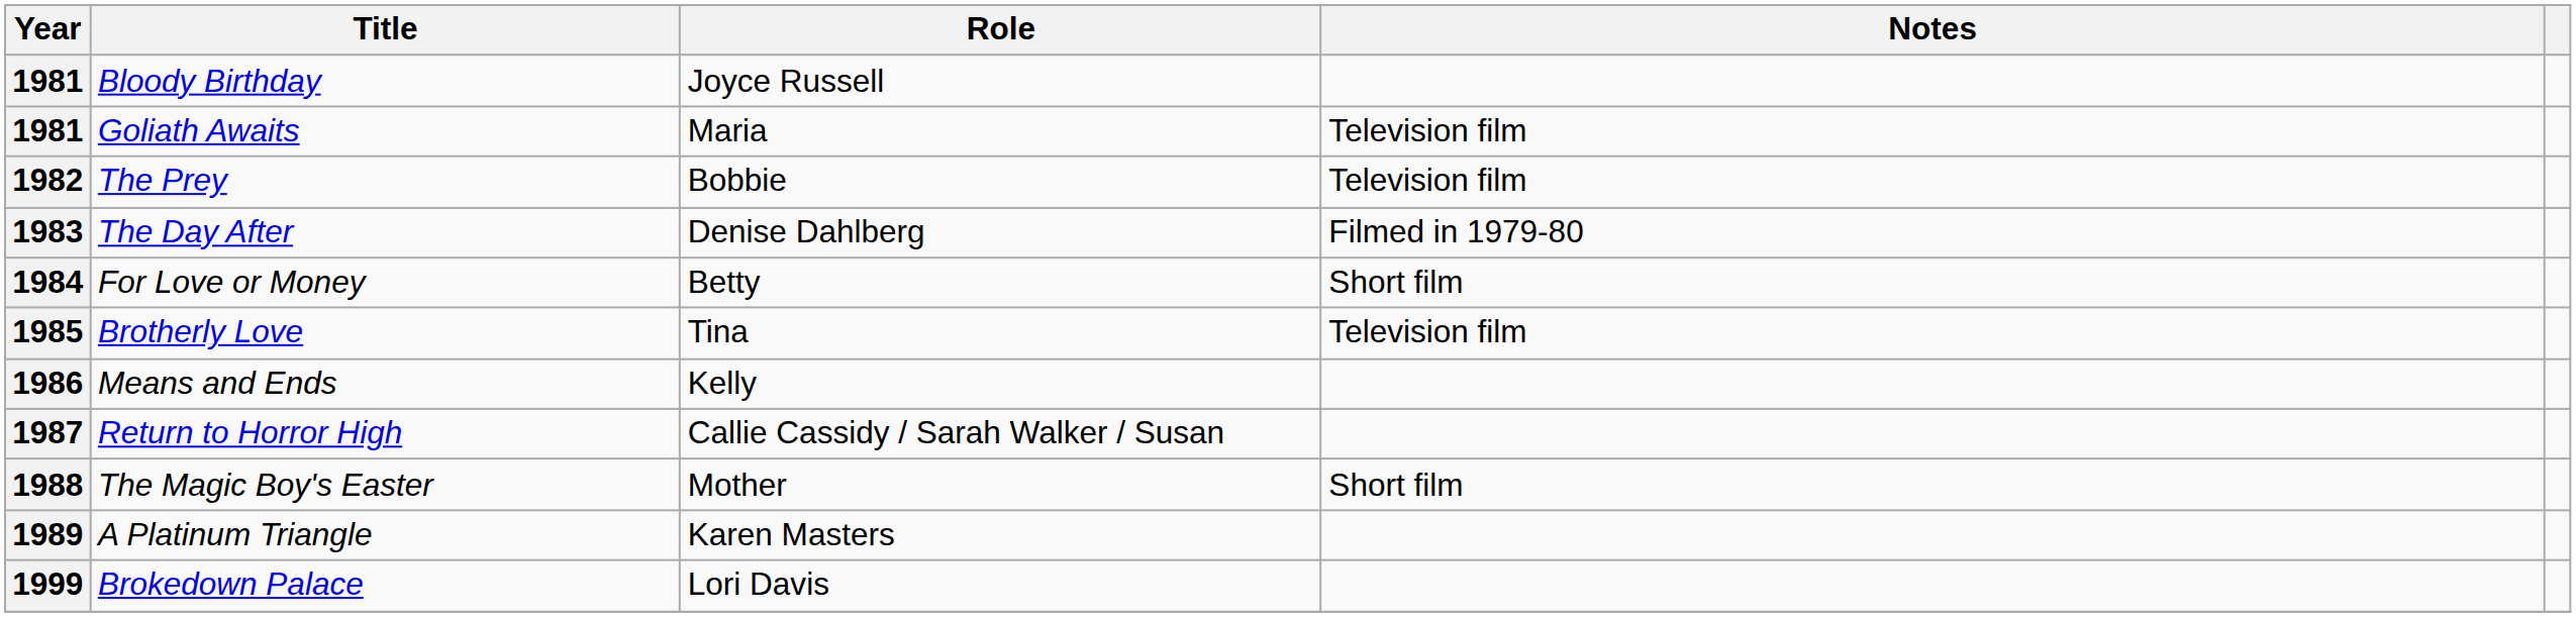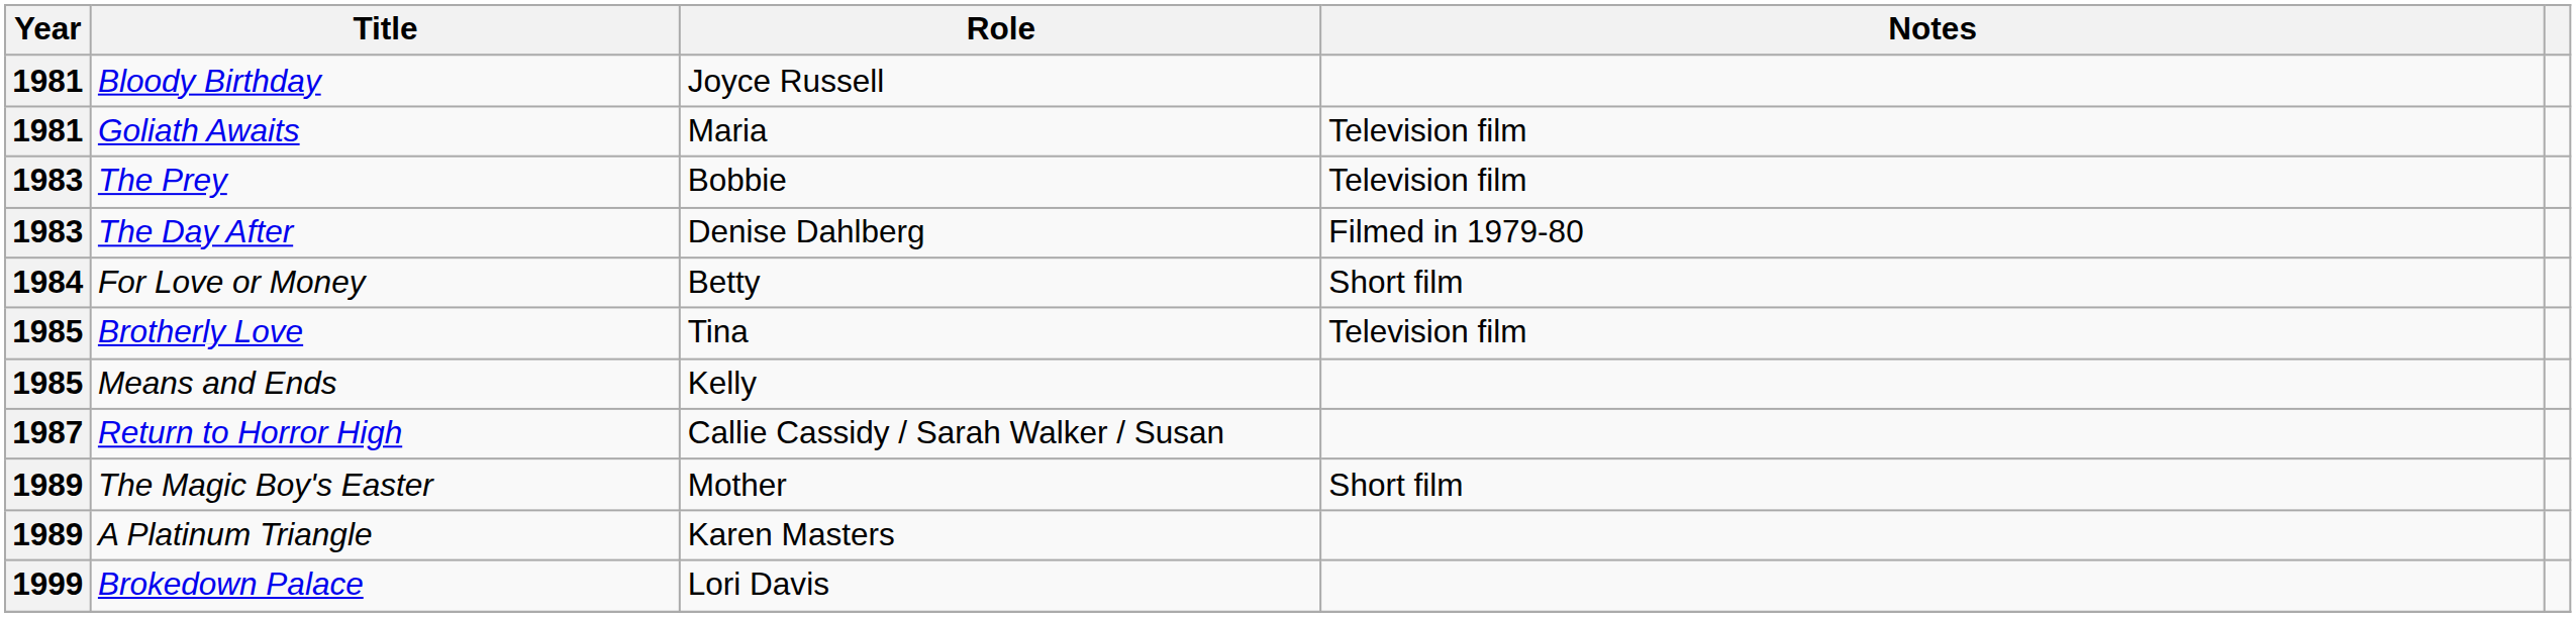 <table class="wikitable plainrowheaders sortable" style="margin-right: 0; width:65%">
 <tr>
 <th style="width:2%">Year</th>
 <th style="width:23%">Title</th>
 <th style="width:25%">Role</th>
 <th>Notes</th>
 <th style="width:1%" class="unsortable"></th>
 </tr>
 <tr>
 <th scope="row">1981</th>
 <td><em><a href='#'>Bloody Birthday</a></em></td>
 <td>Joyce Russell</td>
 <td></td>
 <td style="text-align:center;"></td>
 </tr>
 <tr>
 <th scope="row">1981</th>
 <td><em><a href='#'>Goliath Awaits</a></em></td>
 <td>Maria</td>
 <td>Television film</td>
 <td style="text-align:center;"></td>
 </tr>
 <tr>
-<th scope="row">1982</th>
+<th scope="row">1983</th>
 <td><em><a href='#'>The Prey</a></em></td>
 <td>Bobbie</td>
 <td>Television film</td>
 <td style="text-align:center;"></td>
 </tr>
 <tr>
 <th scope="row">1983</th>
 <td><em><a href='#'>The Day After</a></em></td>
 <td>Denise Dahlberg</td>
 <td>Filmed in 1979-80</td>
 <td style="text-align:center;"></td>
 </tr>
 <tr>
 <th scope="row">1984</th>
 <td><em>For Love or Money</em></td>
 <td>Betty</td>
 <td>Short film</td>
 <td style="text-align:center;"></td>
 </tr>
 <tr>
 <th scope="row">1985</th>
 <td><em><a href='#'>Brotherly Love</a></em></td>
 <td>Tina</td>
 <td>Television film</td>
 <td style="text-align:center;"></td>
 </tr>
 <tr>
-<th scope="row">1986</th>
+<th scope="row">1985</th>
 <td><em>Means and Ends</em></td>
 <td>Kelly</td>
 <td></td>
 <td style="text-align:center;"></td>
 </tr>
 <tr>
 <th scope="row">1987</th>
 <td><em><a href='#'>Return to Horror High</a></em></td>
 <td>Callie Cassidy / Sarah Walker / Susan</td>
 <td></td>
 <td style="text-align:center;"></td>
 </tr>
 <tr>
-<th scope="row">1988</th>
+<th scope="row">1989</th>
 <td><em>The Magic Boy's Easter</em></td>
 <td>Mother</td>
 <td>Short film</td>
 <td style="text-align:center;"></td>
 </tr>
 <tr>
 <th scope="row">1989</th>
 <td><em>A Platinum Triangle</em></td>
 <td>Karen Masters</td>
 <td></td>
 <td style="text-align:center;"></td>
 </tr>
 <tr>
 <th scope="row">1999</th>
 <td><em><a href='#'>Brokedown Palace</a></em></td>
 <td>Lori Davis</td>
 <td></td>
 <td style="text-align:center;"></td>
 </tr>
 <tr>
 </tr>
 </table>
